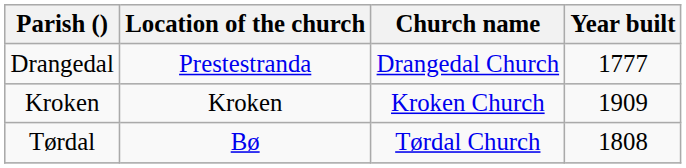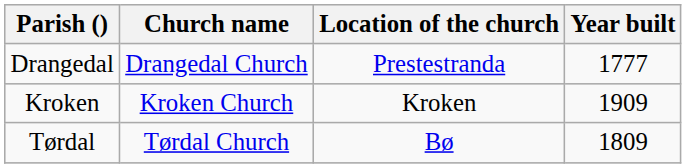 <table class="wikitable" style="text-align:center">
 <tr>
 <th>Parish ()</th>
+<th>Church name</th>
 <th>Location of the church</th>
-<th>Church name</th>
 <th>Year built</th>
 </tr>
 <tr>
 <td rowspan="1">Drangedal</td>
+<td><a href='#'>Drangedal Church</a></td>
 <td><a href='#'>Prestestranda</a></td>
-<td><a href='#'>Drangedal Church</a></td>
 <td>1777</td>
 </tr>
 <tr>
 <td rowspan="1">Kroken</td>
+<td><a href='#'>Kroken Church</a></td>
 <td>Kroken</td>
-<td><a href='#'>Kroken Church</a></td>
 <td>1909</td>
 </tr>
 <tr>
 <td rowspan="1">Tørdal</td>
+<td><a href='#'>Tørdal Church</a></td>
 <td><a href='#'>Bø</a></td>
-<td><a href='#'>Tørdal Church</a></td>
-<td>1808</td>
+<td>1809</td>
 </tr>
 </table>
